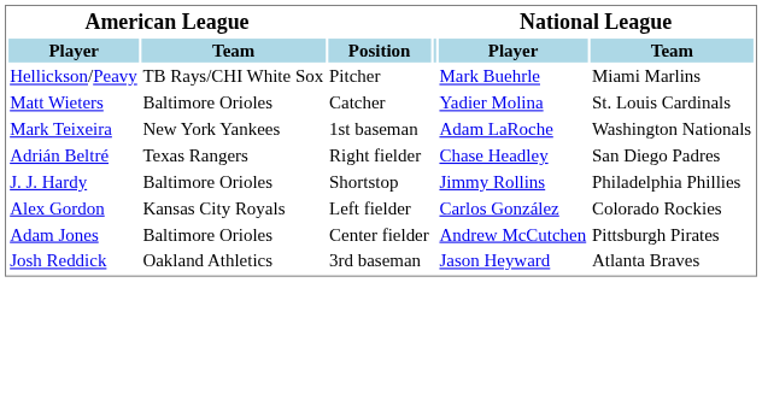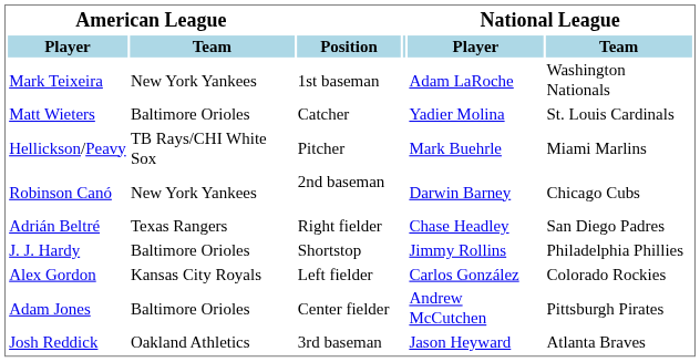 <table cellpadding="1"  style="width:600px; font-size:90%; border:1px solid gray;">
 <tr style="text-align:center; font-size:larger;">
 <th colspan=2>American League</th>
 <th></th>
 <th></th>
 <th colspan=2>National League</th>
 </tr>
 <tr style="background:lightblue;">
 <th>Player</th>
 <th>Team</th>
 <th>Position</th>
 <th></th>
 <th>Player</th>
 <th>Team</th>
 </tr>
 <tr>
-<td><a href='#'>Hellickson</a>/<a href='#'>Peavy</a></td>
-<td>TB Rays/CHI White Sox</td>
-<td>Pitcher</td>
+<td><a href='#'>Mark Teixeira</a></td>
+<td>New York Yankees</td>
+<td>1st baseman</td>
 <td></td>
-<td><a href='#'>Mark Buehrle</a></td>
-<td>Miami Marlins</td>
+<td><a href='#'>Adam LaRoche</a></td>
+<td>Washington Nationals</td>
 </tr>
 <tr>
 <td><a href='#'>Matt Wieters</a></td>
 <td>Baltimore Orioles</td>
 <td>Catcher</td>
 <td></td>
 <td><a href='#'>Yadier Molina</a></td>
 <td>St. Louis Cardinals</td>
 </tr>
 <tr>
-<td><a href='#'>Mark Teixeira</a></td>
+<td><a href='#'>Hellickson</a>/<a href='#'>Peavy</a></td>
+<td>TB Rays/CHI White Sox</td>
+<td>Pitcher</td>
+<td></td>
+<td><a href='#'>Mark Buehrle</a></td>
+<td>Miami Marlins</td>
+</tr>
+<tr>
+<td><a href='#'>Robinson Canó</a></td>
 <td>New York Yankees</td>
-<td>1st baseman</td>
+<td>2nd baseman    </td>
 <td></td>
-<td><a href='#'>Adam LaRoche</a></td>
-<td>Washington Nationals</td>
+<td><a href='#'>Darwin Barney</a></td>
+<td>Chicago Cubs</td>
 </tr>
 <tr>
 <td><a href='#'>Adrián Beltré</a></td>
 <td>Texas Rangers</td>
 <td>Right fielder</td>
 <td></td>
 <td><a href='#'>Chase Headley</a></td>
 <td>San Diego Padres</td>
 </tr>
 <tr>
 <td><a href='#'>J. J. Hardy</a></td>
 <td>Baltimore Orioles</td>
 <td>Shortstop</td>
 <td></td>
 <td><a href='#'>Jimmy Rollins</a></td>
 <td>Philadelphia Phillies</td>
 </tr>
 <tr>
 <td><a href='#'>Alex Gordon</a></td>
 <td>Kansas City Royals</td>
 <td>Left fielder</td>
 <td></td>
 <td><a href='#'>Carlos González</a></td>
 <td>Colorado Rockies</td>
 </tr>
 <tr>
 <td><a href='#'>Adam Jones</a></td>
 <td>Baltimore Orioles</td>
 <td>Center fielder</td>
 <td></td>
 <td><a href='#'>Andrew McCutchen</a></td>
 <td>Pittsburgh Pirates</td>
 </tr>
 <tr>
 <td><a href='#'>Josh Reddick</a></td>
 <td>Oakland Athletics</td>
 <td>3rd baseman</td>
 <td></td>
 <td><a href='#'>Jason Heyward</a></td>
 <td>Atlanta Braves</td>
 </tr>
 </table>
